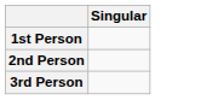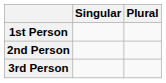 <table class="wikitable">
 <tr>
 <th></th>
 <th>Singular</th>
+<th>Plural</th>
 </tr>
 <tr>
 <th>1st Person</th>
+<td></td>
 <td></td>
 </tr>
 <tr>
 <th>2nd Person</th>
 <td></td>
+<td></td>
 </tr>
 <tr>
 <th>3rd Person</th>
 <td></td>
+<td></td>
 </tr>
 </table>
